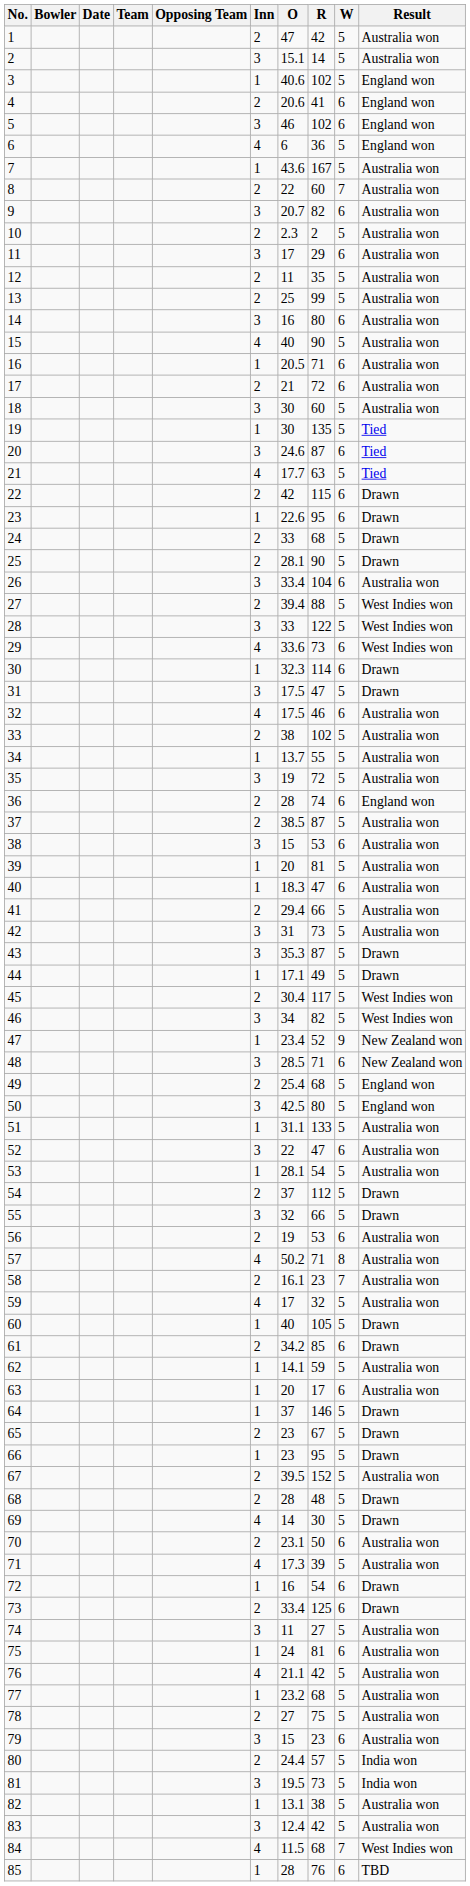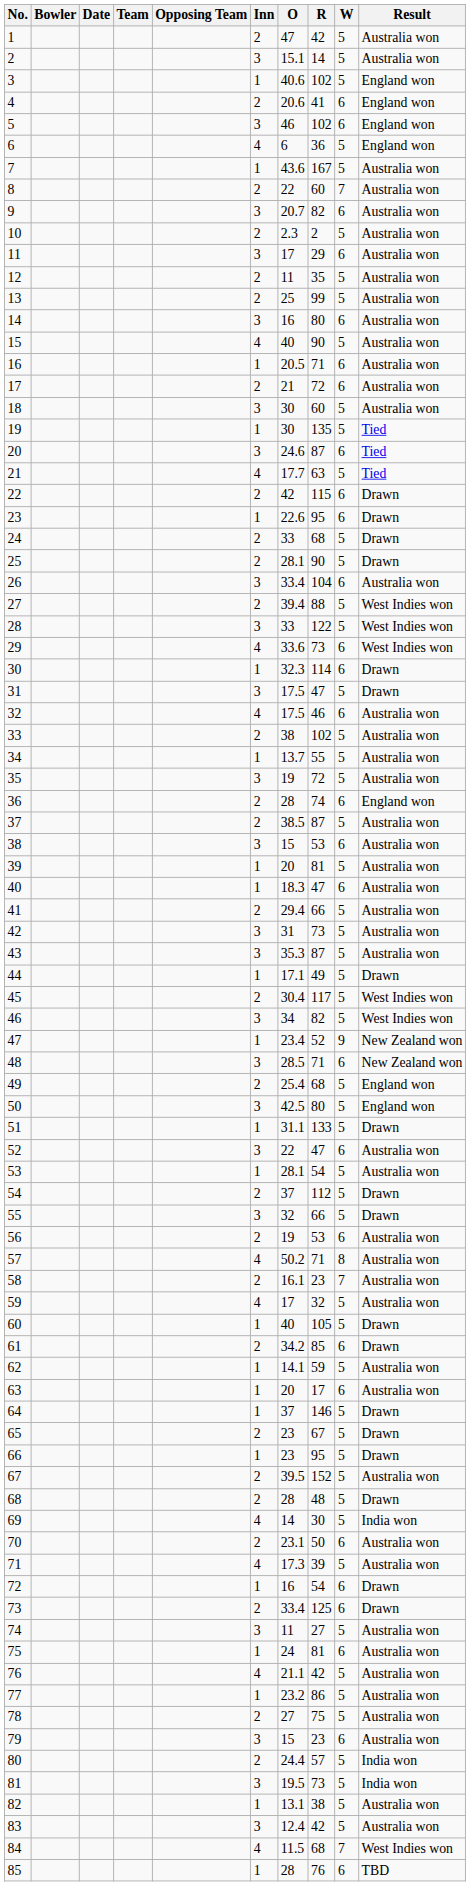 <table class="wikitable sortable">
 <tr>
 <th>No.</th>
 <th>Bowler</th>
 <th>Date</th>
 <th>Team</th>
 <th>Opposing Team</th>
 <th scope="col" style="width:20px;">Inn</th>
 <th scope="col" style="width:20px;">O</th>
 <th scope="col" style="width:20px;">R</th>
 <th scope="col" style="width:20px;">W</th>
 <th>Result</th>
 </tr>
 <tr>
 <td>1</td>
 <td></td>
 <td></td>
 <td></td>
 <td></td>
 <td>2</td>
 <td>47</td>
 <td>42</td>
 <td>5</td>
 <td>Australia won</td>
 </tr>
 <tr>
 <td>2</td>
 <td></td>
 <td></td>
 <td></td>
 <td></td>
 <td>3</td>
 <td>15.1</td>
 <td>14</td>
 <td>5</td>
 <td>Australia won</td>
 </tr>
 <tr>
 <td>3</td>
 <td></td>
 <td></td>
 <td></td>
 <td></td>
 <td>1</td>
 <td>40.6</td>
 <td>102</td>
 <td>5</td>
 <td>England won</td>
 </tr>
 <tr>
 <td>4</td>
 <td></td>
 <td></td>
 <td></td>
 <td></td>
 <td>2</td>
 <td>20.6</td>
 <td>41</td>
 <td>6</td>
 <td>England won</td>
 </tr>
 <tr>
 <td>5</td>
 <td></td>
 <td></td>
 <td></td>
 <td></td>
 <td>3</td>
 <td>46</td>
 <td>102</td>
 <td>6</td>
 <td>England won</td>
 </tr>
 <tr>
 <td>6</td>
 <td></td>
 <td></td>
 <td></td>
 <td></td>
 <td>4</td>
 <td>6</td>
 <td>36</td>
 <td>5</td>
 <td>England won</td>
 </tr>
 <tr>
 <td>7</td>
 <td></td>
 <td></td>
 <td></td>
 <td></td>
 <td>1</td>
 <td>43.6</td>
 <td>167</td>
 <td>5</td>
 <td>Australia won</td>
 </tr>
 <tr>
 <td>8</td>
 <td></td>
 <td></td>
 <td></td>
 <td></td>
 <td>2</td>
 <td>22</td>
 <td>60</td>
 <td>7</td>
 <td>Australia won</td>
 </tr>
 <tr>
 <td>9</td>
 <td></td>
 <td></td>
 <td></td>
 <td></td>
 <td>3</td>
 <td>20.7</td>
 <td>82</td>
 <td>6</td>
 <td>Australia won</td>
 </tr>
 <tr>
 <td>10</td>
 <td></td>
 <td></td>
 <td></td>
 <td></td>
 <td>2</td>
 <td>2.3</td>
 <td>2</td>
 <td>5</td>
 <td>Australia won</td>
 </tr>
 <tr>
 <td>11</td>
 <td></td>
 <td></td>
 <td></td>
 <td></td>
 <td>3</td>
 <td>17</td>
 <td>29</td>
 <td>6</td>
 <td>Australia won</td>
 </tr>
 <tr>
 <td>12</td>
 <td></td>
 <td></td>
 <td></td>
 <td></td>
 <td>2</td>
 <td>11</td>
 <td>35</td>
 <td>5</td>
 <td>Australia won</td>
 </tr>
 <tr>
 <td>13</td>
 <td></td>
 <td></td>
 <td></td>
 <td></td>
 <td>2</td>
 <td>25</td>
 <td>99</td>
 <td>5</td>
 <td>Australia won</td>
 </tr>
 <tr>
 <td>14</td>
 <td></td>
 <td></td>
 <td></td>
 <td></td>
 <td>3</td>
 <td>16</td>
 <td>80</td>
 <td>6</td>
 <td>Australia won</td>
 </tr>
 <tr>
 <td>15</td>
 <td></td>
 <td></td>
 <td></td>
 <td></td>
 <td>4</td>
 <td>40</td>
 <td>90</td>
 <td>5</td>
 <td>Australia won</td>
 </tr>
 <tr>
 <td>16</td>
 <td></td>
 <td></td>
 <td></td>
 <td></td>
 <td>1</td>
 <td>20.5</td>
 <td>71</td>
 <td>6</td>
 <td>Australia won</td>
 </tr>
 <tr>
 <td>17</td>
 <td></td>
 <td></td>
 <td></td>
 <td></td>
 <td>2</td>
 <td>21</td>
 <td>72</td>
 <td>6</td>
 <td>Australia won</td>
 </tr>
 <tr>
 <td>18</td>
 <td></td>
 <td></td>
 <td></td>
 <td></td>
 <td>3</td>
 <td>30</td>
 <td>60</td>
 <td>5</td>
 <td>Australia won</td>
 </tr>
 <tr>
 <td>19</td>
 <td></td>
 <td></td>
 <td></td>
 <td></td>
 <td>1</td>
 <td>30</td>
 <td>135</td>
 <td>5</td>
 <td><a href='#'>Tied</a></td>
 </tr>
 <tr>
 <td>20</td>
 <td></td>
 <td></td>
 <td></td>
 <td></td>
 <td>3</td>
 <td>24.6</td>
 <td>87</td>
 <td>6</td>
 <td><a href='#'>Tied</a></td>
 </tr>
 <tr>
 <td>21</td>
 <td></td>
 <td></td>
 <td></td>
 <td></td>
 <td>4</td>
 <td>17.7</td>
 <td>63</td>
 <td>5</td>
 <td><a href='#'>Tied</a></td>
 </tr>
 <tr>
 <td>22</td>
 <td></td>
 <td></td>
 <td></td>
 <td></td>
 <td>2</td>
 <td>42</td>
 <td>115</td>
 <td>6</td>
 <td>Drawn</td>
 </tr>
 <tr>
 <td>23</td>
 <td></td>
 <td></td>
 <td></td>
 <td></td>
 <td>1</td>
 <td>22.6</td>
 <td>95</td>
 <td>6</td>
 <td>Drawn</td>
 </tr>
 <tr>
 <td>24</td>
 <td></td>
 <td></td>
 <td></td>
 <td></td>
 <td>2</td>
 <td>33</td>
 <td>68</td>
 <td>5</td>
 <td>Drawn</td>
 </tr>
 <tr>
 <td>25</td>
 <td></td>
 <td></td>
 <td></td>
 <td></td>
 <td>2</td>
 <td>28.1</td>
 <td>90</td>
 <td>5</td>
 <td>Drawn</td>
 </tr>
 <tr>
 <td>26</td>
 <td></td>
 <td></td>
 <td></td>
 <td></td>
 <td>3</td>
 <td>33.4</td>
 <td>104</td>
 <td>6</td>
 <td>Australia won</td>
 </tr>
 <tr>
 <td>27</td>
 <td></td>
 <td></td>
 <td></td>
 <td></td>
 <td>2</td>
 <td>39.4</td>
 <td>88</td>
 <td>5</td>
 <td>West Indies won</td>
 </tr>
 <tr>
 <td>28</td>
 <td></td>
 <td></td>
 <td></td>
 <td></td>
 <td>3</td>
 <td>33</td>
 <td>122</td>
 <td>5</td>
 <td>West Indies won</td>
 </tr>
 <tr>
 <td>29</td>
 <td></td>
 <td></td>
 <td></td>
 <td></td>
 <td>4</td>
 <td>33.6</td>
 <td>73</td>
 <td>6</td>
 <td>West Indies won</td>
 </tr>
 <tr>
 <td>30</td>
 <td></td>
 <td></td>
 <td></td>
 <td></td>
 <td>1</td>
 <td>32.3</td>
 <td>114</td>
 <td>6</td>
 <td>Drawn</td>
 </tr>
 <tr>
 <td>31</td>
 <td></td>
 <td></td>
 <td></td>
 <td></td>
 <td>3</td>
 <td>17.5</td>
 <td>47</td>
 <td>5</td>
 <td>Drawn</td>
 </tr>
 <tr>
 <td>32</td>
 <td></td>
 <td></td>
 <td></td>
 <td></td>
 <td>4</td>
 <td>17.5</td>
 <td>46</td>
 <td>6</td>
 <td>Australia won</td>
 </tr>
 <tr>
 <td>33</td>
 <td></td>
 <td></td>
 <td></td>
 <td></td>
 <td>2</td>
 <td>38</td>
 <td>102</td>
 <td>5</td>
 <td>Australia won</td>
 </tr>
 <tr>
 <td>34</td>
 <td></td>
 <td></td>
 <td></td>
 <td></td>
 <td>1</td>
 <td>13.7</td>
 <td>55</td>
 <td>5</td>
 <td>Australia won</td>
 </tr>
 <tr>
 <td>35</td>
 <td></td>
 <td></td>
 <td></td>
 <td></td>
 <td>3</td>
 <td>19</td>
 <td>72</td>
 <td>5</td>
 <td>Australia won</td>
 </tr>
 <tr>
 <td>36</td>
 <td></td>
 <td></td>
 <td></td>
 <td></td>
 <td>2</td>
 <td>28</td>
 <td>74</td>
 <td>6</td>
 <td>England won</td>
 </tr>
 <tr>
 <td>37</td>
 <td></td>
 <td></td>
 <td></td>
 <td></td>
 <td>2</td>
 <td>38.5</td>
 <td>87</td>
 <td>5</td>
 <td>Australia won</td>
 </tr>
 <tr>
 <td>38</td>
 <td></td>
 <td></td>
 <td></td>
 <td></td>
 <td>3</td>
 <td>15</td>
 <td>53</td>
 <td>6</td>
 <td>Australia won</td>
 </tr>
 <tr>
 <td>39</td>
 <td></td>
 <td></td>
 <td></td>
 <td></td>
 <td>1</td>
 <td>20</td>
 <td>81</td>
 <td>5</td>
 <td>Australia won</td>
 </tr>
 <tr>
 <td>40</td>
 <td></td>
 <td></td>
 <td></td>
 <td></td>
 <td>1</td>
 <td>18.3</td>
 <td>47</td>
 <td>6</td>
 <td>Australia won</td>
 </tr>
 <tr>
 <td>41</td>
 <td></td>
 <td></td>
 <td></td>
 <td></td>
 <td>2</td>
 <td>29.4</td>
 <td>66</td>
 <td>5</td>
 <td>Australia won</td>
 </tr>
 <tr>
 <td>42</td>
 <td></td>
 <td></td>
 <td></td>
 <td></td>
 <td>3</td>
 <td>31</td>
 <td>73</td>
 <td>5</td>
 <td>Australia won</td>
 </tr>
 <tr>
 <td>43</td>
 <td></td>
 <td></td>
 <td></td>
 <td></td>
 <td>3</td>
 <td>35.3</td>
 <td>87</td>
 <td>5</td>
-<td>Drawn</td>
+<td>Australia won</td>
 </tr>
 <tr>
 <td>44</td>
 <td></td>
 <td></td>
 <td></td>
 <td></td>
 <td>1</td>
 <td>17.1</td>
 <td>49</td>
 <td>5</td>
 <td>Drawn</td>
 </tr>
 <tr>
 <td>45</td>
 <td></td>
 <td></td>
 <td></td>
 <td></td>
 <td>2</td>
 <td>30.4</td>
 <td>117</td>
 <td>5</td>
 <td>West Indies won</td>
 </tr>
 <tr>
 <td>46</td>
 <td></td>
 <td></td>
 <td></td>
 <td></td>
 <td>3</td>
 <td>34</td>
 <td>82</td>
 <td>5</td>
 <td>West Indies won</td>
 </tr>
 <tr>
 <td>47</td>
 <td></td>
 <td></td>
 <td></td>
 <td></td>
 <td>1</td>
 <td>23.4</td>
 <td>52</td>
 <td>9</td>
 <td>New Zealand won</td>
 </tr>
 <tr>
 <td>48</td>
 <td></td>
 <td></td>
 <td></td>
 <td></td>
 <td>3</td>
 <td>28.5</td>
 <td>71</td>
 <td>6</td>
 <td>New Zealand won</td>
 </tr>
 <tr>
 <td>49</td>
 <td></td>
 <td></td>
 <td></td>
 <td></td>
 <td>2</td>
 <td>25.4</td>
 <td>68</td>
 <td>5</td>
 <td>England won</td>
 </tr>
 <tr>
 <td>50</td>
 <td></td>
 <td></td>
 <td></td>
 <td></td>
 <td>3</td>
 <td>42.5</td>
 <td>80</td>
 <td>5</td>
 <td>England won</td>
 </tr>
 <tr>
 <td>51</td>
 <td></td>
 <td></td>
 <td></td>
 <td></td>
 <td>1</td>
 <td>31.1</td>
 <td>133</td>
 <td>5</td>
-<td>Australia won</td>
+<td>Drawn</td>
 </tr>
 <tr>
 <td>52</td>
 <td></td>
 <td></td>
 <td></td>
 <td></td>
 <td>3</td>
 <td>22</td>
 <td>47</td>
 <td>6</td>
 <td>Australia won</td>
 </tr>
 <tr>
 <td>53</td>
 <td></td>
 <td></td>
 <td></td>
 <td></td>
 <td>1</td>
 <td>28.1</td>
 <td>54</td>
 <td>5</td>
 <td>Australia won</td>
 </tr>
 <tr>
 <td>54</td>
 <td></td>
 <td></td>
 <td></td>
 <td></td>
 <td>2</td>
 <td>37</td>
 <td>112</td>
 <td>5</td>
 <td>Drawn</td>
 </tr>
 <tr>
 <td>55</td>
 <td></td>
 <td></td>
 <td></td>
 <td></td>
 <td>3</td>
 <td>32</td>
 <td>66</td>
 <td>5</td>
 <td>Drawn</td>
 </tr>
 <tr>
 <td>56</td>
 <td></td>
 <td></td>
 <td></td>
 <td></td>
 <td>2</td>
 <td>19</td>
 <td>53</td>
 <td>6</td>
 <td>Australia won</td>
 </tr>
 <tr>
 <td>57</td>
 <td></td>
 <td></td>
 <td></td>
 <td></td>
 <td>4</td>
 <td>50.2</td>
 <td>71</td>
 <td>8</td>
 <td>Australia won</td>
 </tr>
 <tr>
 <td>58</td>
 <td></td>
 <td></td>
 <td></td>
 <td></td>
 <td>2</td>
 <td>16.1</td>
 <td>23</td>
 <td>7</td>
 <td>Australia won</td>
 </tr>
 <tr>
 <td>59</td>
 <td></td>
 <td></td>
 <td></td>
 <td></td>
 <td>4</td>
 <td>17</td>
 <td>32</td>
 <td>5</td>
 <td>Australia won</td>
 </tr>
 <tr>
 <td>60</td>
 <td></td>
 <td></td>
 <td></td>
 <td></td>
 <td>1</td>
 <td>40</td>
 <td>105</td>
 <td>5</td>
 <td>Drawn</td>
 </tr>
 <tr>
 <td>61</td>
 <td></td>
 <td></td>
 <td></td>
 <td></td>
 <td>2</td>
 <td>34.2</td>
 <td>85</td>
 <td>6</td>
 <td>Drawn</td>
 </tr>
 <tr>
 <td>62</td>
 <td></td>
 <td></td>
 <td></td>
 <td></td>
 <td>1</td>
 <td>14.1</td>
 <td>59</td>
 <td>5</td>
 <td>Australia won</td>
 </tr>
 <tr>
 <td>63</td>
 <td></td>
 <td></td>
 <td></td>
 <td></td>
 <td>1</td>
 <td>20</td>
 <td>17</td>
 <td>6</td>
 <td>Australia won</td>
 </tr>
 <tr>
 <td>64</td>
 <td></td>
 <td></td>
 <td></td>
 <td></td>
 <td>1</td>
 <td>37</td>
 <td>146</td>
 <td>5</td>
 <td>Drawn</td>
 </tr>
 <tr>
 <td>65</td>
 <td></td>
 <td></td>
 <td></td>
 <td></td>
 <td>2</td>
 <td>23</td>
 <td>67</td>
 <td>5</td>
 <td>Drawn</td>
 </tr>
 <tr>
 <td>66</td>
 <td></td>
 <td></td>
 <td></td>
 <td></td>
 <td>1</td>
 <td>23</td>
 <td>95</td>
 <td>5</td>
 <td>Drawn</td>
 </tr>
 <tr>
 <td>67</td>
 <td></td>
 <td></td>
 <td></td>
 <td></td>
 <td>2</td>
 <td>39.5</td>
 <td>152</td>
 <td>5</td>
 <td>Australia won</td>
 </tr>
 <tr>
 <td>68</td>
 <td></td>
 <td></td>
 <td></td>
 <td></td>
 <td>2</td>
 <td>28</td>
 <td>48</td>
 <td>5</td>
 <td>Drawn</td>
 </tr>
 <tr>
 <td>69</td>
 <td></td>
 <td></td>
 <td></td>
 <td></td>
 <td>4</td>
 <td>14</td>
 <td>30</td>
 <td>5</td>
-<td>Drawn</td>
+<td>India won</td>
 </tr>
 <tr>
 <td>70</td>
 <td></td>
 <td></td>
 <td></td>
 <td></td>
 <td>2</td>
 <td>23.1</td>
 <td>50</td>
 <td>6</td>
 <td>Australia won</td>
 </tr>
 <tr>
 <td>71</td>
 <td></td>
 <td></td>
 <td></td>
 <td></td>
 <td>4</td>
 <td>17.3</td>
 <td>39</td>
 <td>5</td>
 <td>Australia won</td>
 </tr>
 <tr>
 <td>72</td>
 <td></td>
 <td></td>
 <td></td>
 <td></td>
 <td>1</td>
 <td>16</td>
 <td>54</td>
 <td>6</td>
 <td>Drawn</td>
 </tr>
 <tr>
 <td>73</td>
 <td></td>
 <td></td>
 <td></td>
 <td></td>
 <td>2</td>
 <td>33.4</td>
 <td>125</td>
 <td>6</td>
 <td>Drawn</td>
 </tr>
 <tr>
 <td>74</td>
 <td></td>
 <td></td>
 <td></td>
 <td></td>
 <td>3</td>
 <td>11</td>
 <td>27</td>
 <td>5</td>
 <td>Australia won</td>
 </tr>
 <tr>
 <td>75</td>
 <td></td>
 <td></td>
 <td></td>
 <td></td>
 <td>1</td>
 <td>24</td>
 <td>81</td>
 <td>6</td>
 <td>Australia won</td>
 </tr>
 <tr>
 <td>76</td>
 <td></td>
 <td></td>
 <td></td>
 <td></td>
 <td>4</td>
 <td>21.1</td>
 <td>42</td>
 <td>5</td>
 <td>Australia won</td>
 </tr>
 <tr>
 <td>77</td>
 <td></td>
 <td></td>
 <td></td>
 <td></td>
 <td>1</td>
 <td>23.2</td>
-<td>68</td>
+<td>86</td>
 <td>5</td>
 <td>Australia won</td>
 </tr>
 <tr>
 <td>78</td>
 <td></td>
 <td></td>
 <td></td>
 <td></td>
 <td>2</td>
 <td>27</td>
 <td>75</td>
 <td>5</td>
 <td>Australia won</td>
 </tr>
 <tr>
 <td>79</td>
 <td></td>
 <td></td>
 <td></td>
 <td></td>
 <td>3</td>
 <td>15</td>
 <td>23</td>
 <td>6</td>
 <td>Australia won</td>
 </tr>
 <tr>
 <td>80</td>
 <td></td>
 <td></td>
 <td></td>
 <td></td>
 <td>2</td>
 <td>24.4</td>
 <td>57</td>
 <td>5</td>
 <td>India won</td>
 </tr>
 <tr>
 <td>81</td>
 <td></td>
 <td></td>
 <td></td>
 <td></td>
 <td>3</td>
 <td>19.5</td>
 <td>73</td>
 <td>5</td>
 <td>India won</td>
 </tr>
 <tr>
 <td>82</td>
 <td></td>
 <td></td>
 <td></td>
 <td></td>
 <td>1</td>
 <td>13.1</td>
 <td>38</td>
 <td>5</td>
 <td>Australia won</td>
 </tr>
 <tr>
 <td>83</td>
 <td></td>
 <td></td>
 <td></td>
 <td></td>
 <td>3</td>
 <td>12.4</td>
 <td>42</td>
 <td>5</td>
 <td>Australia won</td>
 </tr>
 <tr>
 <td>84</td>
 <td></td>
 <td></td>
 <td></td>
 <td></td>
 <td>4</td>
 <td>11.5</td>
 <td>68</td>
 <td>7</td>
 <td>West Indies won</td>
 </tr>
 <tr>
 <td>85</td>
 <td></td>
 <td></td>
 <td></td>
 <td></td>
 <td>1</td>
 <td>28</td>
 <td>76</td>
 <td>6</td>
 <td>TBD</td>
 </tr>
 </table>
